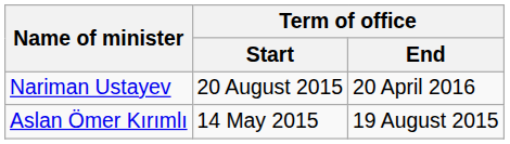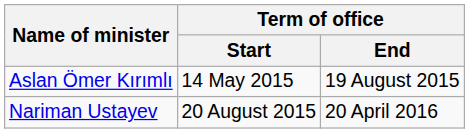 <table class="wikitable">
 <tr>
 <th rowspan=2>Name of minister</th>
 <th colspan=2>Term of office</th>
 </tr>
 <tr>
 <th>Start</th>
 <th>End</th>
 </tr>
 <tr>
+<td><a href='#'>Aslan Ömer Kırımlı</a></td>
+<td>14 May 2015</td>
+<td>19 August 2015</td>
+</tr>
+<tr>
 <td><a href='#'>Nariman Ustayev</a></td>
 <td>20 August 2015</td>
 <td>20 April 2016</td>
 </tr>
-<tr>
-<td><a href='#'>Aslan Ömer Kırımlı</a></td>
-<td>14 May 2015</td>
-<td>19 August 2015</td>
-</tr>
 </table>
